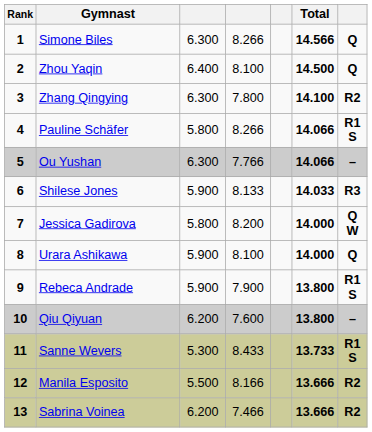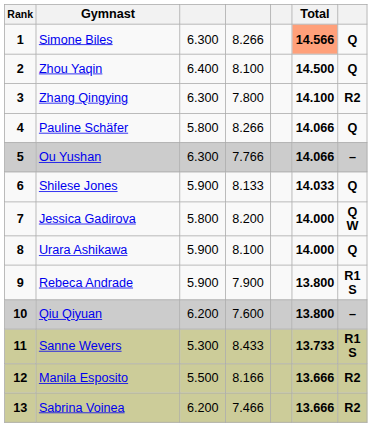 <table class="wikitable sortable" style="text-align:center;">
 <tr>
 <th scope="col" style="width:15px;"><small>Rank</small></th>
 <th scope="col" style="width:175px;">Gymnast</th>
 <th scope="col" style="width:50px;"><small></small></th>
 <th scope="col" style="width:50px;"><small></small></th>
 <th scope="col" style="width:20px;"><small></small></th>
 <th scope="col" style="width:50px;">Total</th>
 <th scope="col" style="width:30px;"><small></small></th>
 </tr>
 <tr>
 <td scope="row" style="text-align:center"><strong>1</strong></td>
 <td style="height:30px; text-align:left;"> <a href='#'>Simone Biles</a></td>
 <td>6.300</td>
 <td>8.266</td>
 <td></td>
-<td><strong>14.566</strong></td>
+<td style="background: lightsalmon;"><strong>14.566</strong></td>
 <td><strong>Q</strong></td>
 </tr>
 <tr>
 <td scope="row" style="text-align:center"><strong>2</strong></td>
 <td style="height:30px; text-align:left;"> <a href='#'>Zhou Yaqin</a></td>
 <td>6.400</td>
 <td>8.100</td>
 <td></td>
 <td><strong>14.500</strong></td>
 <td><strong>Q</strong></td>
 </tr>
 <tr>
 <td scope="row" style="text-align:center"><strong>3</strong></td>
 <td style="height:30px; text-align:left;"> <a href='#'>Zhang Qingying</a></td>
 <td>6.300</td>
 <td>7.800</td>
 <td></td>
 <td><strong>14.100</strong></td>
 <td><strong>R2</strong></td>
 </tr>
 <tr>
 <td scope="row" style="text-align:center"><strong>4</strong></td>
 <td style="height:30px; text-align:left;"> <a href='#'>Pauline Schäfer</a></td>
 <td>5.800</td>
 <td>8.266</td>
 <td></td>
 <td><strong>14.066</strong></td>
-<td><strong>R1 S</strong></td>
+<td><strong>Q</strong></td>
 </tr>
 <tr style="background:#cccccc;">
 <td scope="row" style="text-align:center"><strong>5</strong></td>
 <td style="height:30px; text-align:left;"> <a href='#'>Ou Yushan</a></td>
 <td>6.300</td>
 <td>7.766</td>
 <td></td>
 <td><strong>14.066</strong></td>
 <td><strong>–</strong></td>
 </tr>
 <tr>
 <td scope="row" style="text-align:center"><strong>6</strong></td>
 <td style="height:30px; text-align:left;"> <a href='#'>Shilese Jones</a></td>
 <td>5.900</td>
 <td>8.133</td>
 <td></td>
 <td><strong>14.033</strong></td>
-<td><strong>R3</strong></td>
+<td><strong>Q</strong></td>
 </tr>
 <tr>
 <td scope="row" style="text-align:center"><strong>7</strong></td>
 <td style="height:30px; text-align:left;"> <a href='#'>Jessica Gadirova</a></td>
 <td>5.800</td>
 <td>8.200</td>
 <td></td>
 <td><strong>14.000</strong></td>
 <td><strong>Q W</strong></td>
 </tr>
 <tr>
 <td scope="row" style="text-align:center"><strong>8</strong></td>
 <td style="height:30px; text-align:left;"> <a href='#'>Urara Ashikawa</a></td>
 <td>5.900</td>
 <td>8.100</td>
 <td></td>
 <td><strong>14.000</strong></td>
 <td><strong>Q</strong></td>
 </tr>
 <tr>
 <td scope="row" style="text-align:center"><strong>9</strong></td>
 <td style="height:30px; text-align:left;"> <a href='#'>Rebeca Andrade</a></td>
 <td>5.900</td>
 <td>7.900</td>
 <td></td>
 <td><strong>13.800</strong></td>
 <td><strong>R1 S</strong></td>
 </tr>
 <tr style="background:#cccccc;">
 <td scope="row" style="text-align:center"><strong>10</strong></td>
 <td style="height:30px; text-align:left;"> <a href='#'>Qiu Qiyuan</a></td>
 <td>6.200</td>
 <td>7.600</td>
 <td></td>
 <td><strong>13.800</strong></td>
 <td><strong>–</strong></td>
 </tr>
 <tr style="background:#cccc99;">
 <td scope="row" style="text-align:center"><strong>11</strong></td>
 <td style="height:30px; text-align:left;"> <a href='#'>Sanne Wevers</a></td>
 <td>5.300</td>
 <td>8.433</td>
 <td></td>
 <td><strong>13.733</strong></td>
 <td><strong>R1 S</strong></td>
 </tr>
 <tr style="background:#cccc99;">
 <td scope="row" style="text-align:center"><strong>12</strong></td>
 <td style="height:30px; text-align:left;"> <a href='#'>Manila Esposito</a></td>
 <td>5.500</td>
 <td>8.166</td>
 <td></td>
 <td><strong>13.666</strong></td>
 <td><strong>R2</strong></td>
 </tr>
 <tr style="background:#cccc99;">
 <td scope="row" style="text-align:center"><strong>13</strong></td>
 <td style="height:30px; text-align:left;"> <a href='#'>Sabrina Voinea</a></td>
 <td>6.200</td>
 <td>7.466</td>
 <td></td>
 <td><strong>13.666</strong></td>
 <td><strong>R2</strong></td>
 </tr>
 </table>
